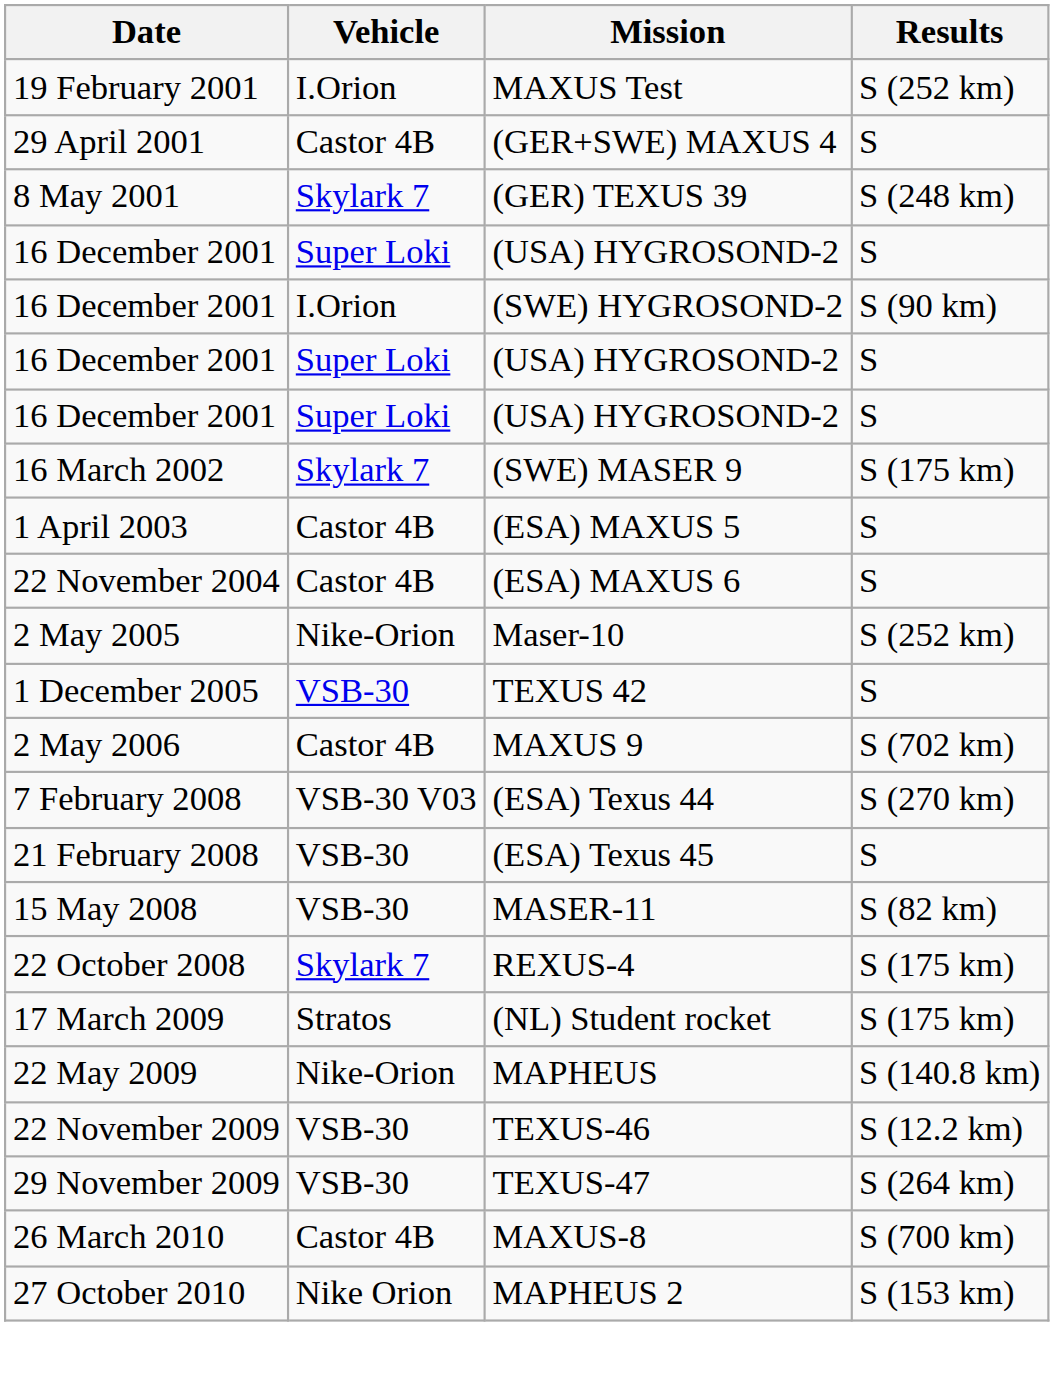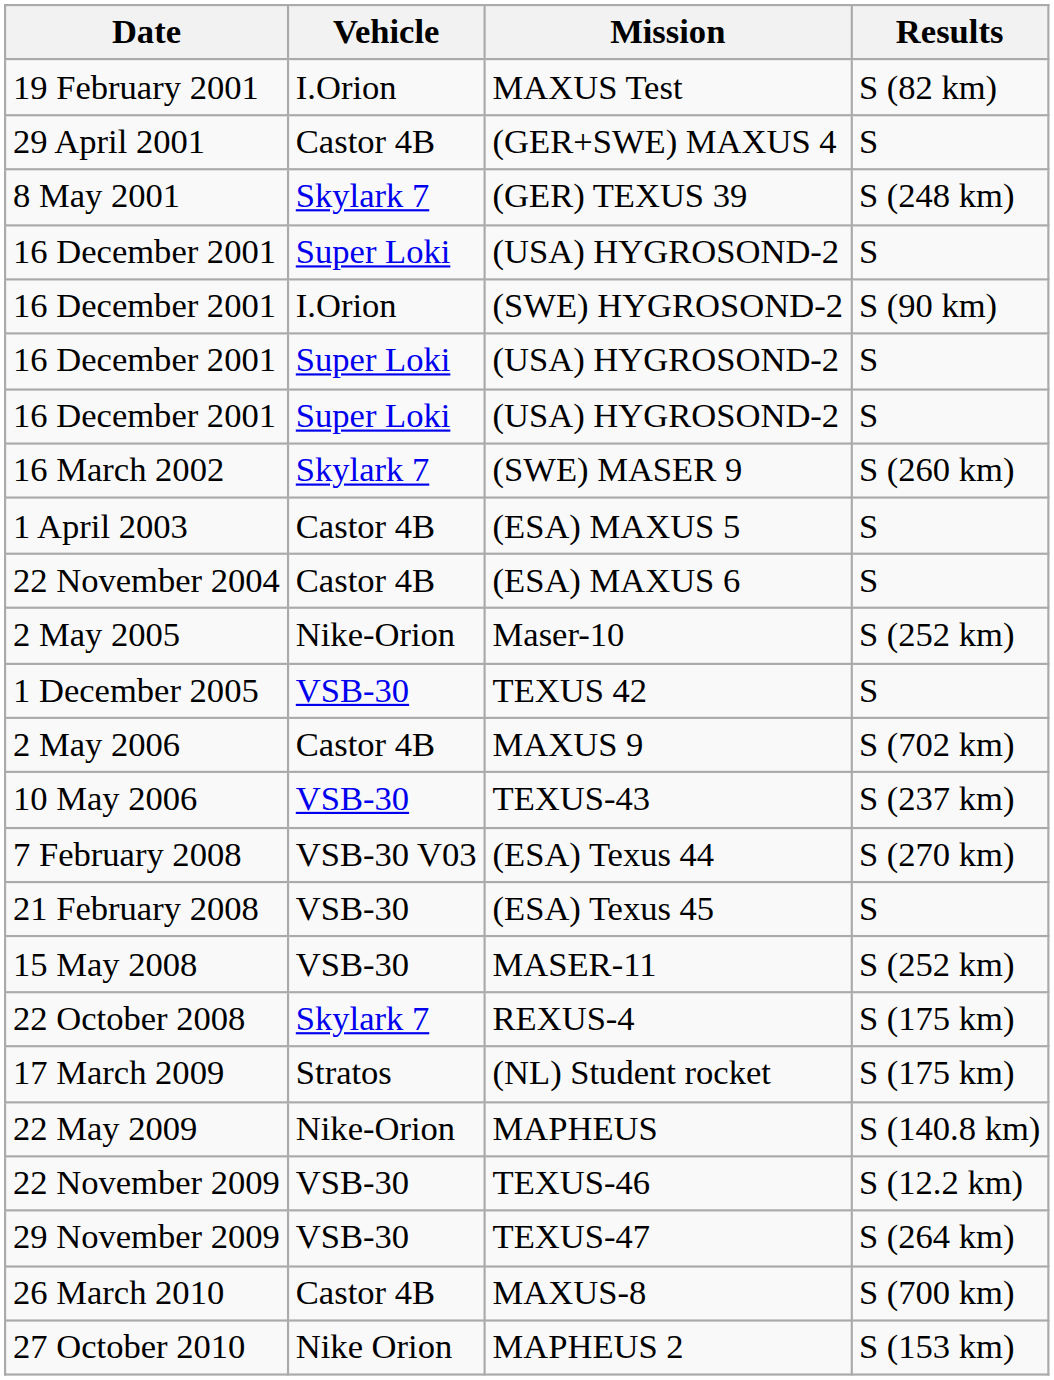 <table class="wikitable small">
 <tr>
 <th>Date</th>
 <th>Vehicle</th>
 <th>Mission</th>
 <th>Results</th>
 </tr>
 <tr>
 <td>19 February 2001</td>
 <td>I.Orion</td>
 <td>MAXUS Test</td>
-<td>S (252 km)</td>
+<td>S (82 km)</td>
 </tr>
 <tr>
 <td>29 April 2001</td>
 <td>Castor 4B</td>
 <td>(GER+SWE) MAXUS 4</td>
 <td>S</td>
 </tr>
 <tr>
 <td>8 May 2001</td>
 <td><a href='#'>Skylark 7</a></td>
 <td>(GER) TEXUS 39</td>
 <td>S (248 km)</td>
 </tr>
 <tr>
 <td>16 December 2001</td>
 <td><a href='#'>Super Loki</a></td>
 <td>(USA) HYGROSOND-2</td>
 <td>S</td>
 </tr>
 <tr>
 <td>16 December 2001</td>
 <td>I.Orion</td>
 <td>(SWE) HYGROSOND-2</td>
 <td>S (90 km)</td>
 </tr>
 <tr>
 <td>16 December 2001</td>
 <td><a href='#'>Super Loki</a></td>
 <td>(USA) HYGROSOND-2</td>
 <td>S</td>
 </tr>
 <tr>
 <td>16 December 2001</td>
 <td><a href='#'>Super Loki</a></td>
 <td>(USA) HYGROSOND-2</td>
 <td>S</td>
 </tr>
 <tr>
 <td>16 March 2002</td>
 <td><a href='#'>Skylark 7</a></td>
 <td>(SWE) MASER 9</td>
-<td>S (175 km)</td>
+<td>S (260 km)</td>
 </tr>
 <tr>
 <td>1 April 2003</td>
 <td>Castor 4B</td>
 <td>(ESA) MAXUS 5</td>
 <td>S</td>
 </tr>
 <tr>
 <td>22 November 2004</td>
 <td>Castor 4B</td>
 <td>(ESA) MAXUS 6</td>
 <td>S</td>
 </tr>
 <tr>
 <td>2 May 2005</td>
 <td>Nike-Orion</td>
 <td>Maser-10</td>
 <td>S (252 km)</td>
 </tr>
 <tr>
 <td>1 December 2005</td>
 <td><a href='#'>VSB-30</a></td>
 <td>TEXUS 42</td>
 <td>S</td>
 </tr>
 <tr>
 <td>2 May 2006</td>
 <td>Castor 4B</td>
 <td>MAXUS 9</td>
 <td>S (702 km)</td>
 </tr>
 <tr>
+<td>10 May 2006</td>
+<td><a href='#'>VSB-30</a></td>
+<td>TEXUS-43</td>
+<td>S (237 km)</td>
+</tr>
+<tr>
 <td>7 February 2008</td>
 <td>VSB-30 V03</td>
 <td>(ESA) Texus 44</td>
 <td>S (270 km)</td>
 </tr>
 <tr>
 <td>21 February 2008</td>
 <td>VSB-30</td>
 <td>(ESA) Texus 45</td>
 <td>S</td>
 </tr>
 <tr>
 <td>15 May 2008</td>
 <td>VSB-30</td>
 <td>MASER-11</td>
-<td>S (82 km)</td>
+<td>S (252 km)</td>
 </tr>
 <tr>
 <td>22 October 2008</td>
 <td><a href='#'>Skylark 7</a></td>
 <td>REXUS-4</td>
 <td>S (175 km)</td>
 </tr>
 <tr>
 <td>17 March 2009</td>
 <td>Stratos</td>
 <td>(NL) Student rocket</td>
 <td>S (175 km)</td>
 </tr>
 <tr>
 <td>22 May 2009</td>
 <td>Nike-Orion</td>
 <td>MAPHEUS</td>
 <td>S (140.8 km)</td>
 </tr>
 <tr>
 <td>22 November 2009</td>
 <td>VSB-30</td>
 <td>TEXUS-46</td>
 <td>S (12.2 km)</td>
 </tr>
 <tr>
 <td>29 November 2009</td>
 <td>VSB-30</td>
 <td>TEXUS-47</td>
 <td>S (264 km)</td>
 </tr>
 <tr>
 <td>26 March 2010</td>
 <td>Castor 4B</td>
 <td>MAXUS-8</td>
 <td>S (700 km)</td>
 </tr>
 <tr>
 <td>27 October 2010</td>
 <td>Nike Orion</td>
 <td>MAPHEUS 2</td>
 <td>S (153 km)</td>
 </tr>
 </table>
